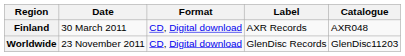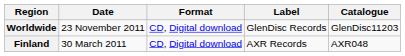 <table class="wikitable plainrowheaders">
 <tr>
 <th scope="col">Region</th>
 <th scope="col">Date</th>
 <th scope="col">Format</th>
 <th scope="col">Label</th>
 <th scope="col">Catalogue</th>
 </tr>
 <tr>
+<th scope="row">Worldwide </th>
+<td>23 November 2011</td>
+<td><a href='#'>CD</a>, <a href='#'>Digital download</a></td>
+<td>GlenDisc Records</td>
+<td>GlenDisc11203</td>
+</tr>
+<tr>
 <th scope="row">Finland </th>
 <td>30 March 2011</td>
 <td><a href='#'>CD</a>, <a href='#'>Digital download</a></td>
 <td>AXR Records</td>
 <td>AXR048</td>
 </tr>
-<tr>
-<th scope="row">Worldwide </th>
-<td>23 November 2011</td>
-<td><a href='#'>CD</a>, <a href='#'>Digital download</a></td>
-<td>GlenDisc Records</td>
-<td>GlenDisc11203</td>
-</tr>
 </table>
